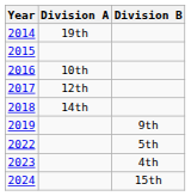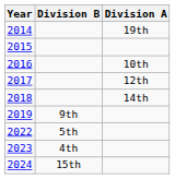 <table class="wikitable" style="text-align:center">
 <tr>
 <th>Year</th>
+<th>Division B</th>
 <th>Division A</th>
-<th>Division B</th>
 </tr>
 <tr>
 <td><a href='#'>2014</a></td>
+<td></td>
 <td>19th</td>
-<td></td>
 </tr>
 <tr>
 <td><a href='#'>2015</a></td>
 <td></td>
 <td></td>
 </tr>
 <tr>
 <td><a href='#'>2016</a></td>
+<td></td>
 <td>10th</td>
+</tr>
+<tr>
+<td><a href='#'>2017</a></td>
+<td></td>
+<td>12th</td>
+</tr>
+<tr>
+<td><a href='#'>2018</a></td>
+<td></td>
+<td>14th</td>
+</tr>
+<tr>
+<td><a href='#'>2019</a></td>
+<td>9th</td>
 <td></td>
 </tr>
 <tr>
-<td><a href='#'>2017</a></td>
-<td>12th</td>
+<td><a href='#'>2022</a></td>
+<td>5th</td>
 <td></td>
 </tr>
 <tr>
-<td><a href='#'>2018</a></td>
-<td>14th</td>
+<td><a href='#'>2023</a></td>
+<td>4th</td>
 <td></td>
 </tr>
 <tr>
-<td><a href='#'>2019</a></td>
+<td><a href='#'>2024</a></td>
+<td>15th</td>
 <td></td>
-<td>9th</td>
-</tr>
-<tr>
-<td><a href='#'>2022</a></td>
-<td></td>
-<td>5th</td>
-</tr>
-<tr>
-<td><a href='#'>2023</a></td>
-<td></td>
-<td>4th</td>
-</tr>
-<tr>
-<td><a href='#'>2024</a></td>
-<td></td>
-<td>15th</td>
 </tr>
 </table>
